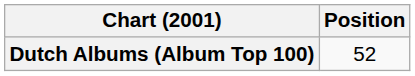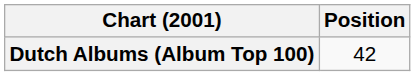 <table class="wikitable plainrowheaders" style="text-align:center">
 <tr>
 <th scope="col">Chart (2001)</th>
 <th scope="col">Position</th>
 </tr>
 <tr>
 <th scope="row">Dutch Albums (Album Top 100)</th>
-<td>52</td>
+<td>42</td>
 </tr>
 </table>
